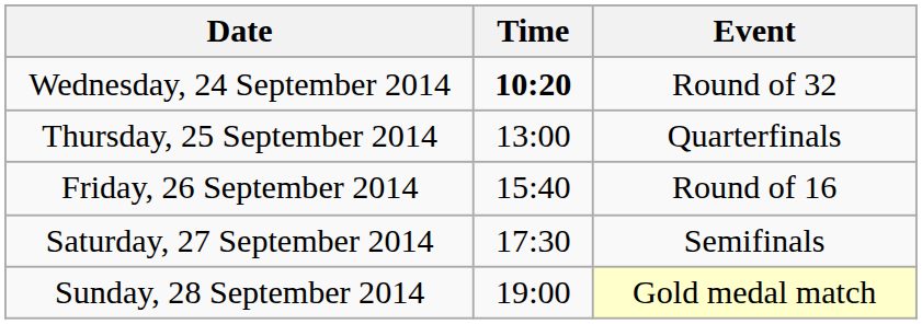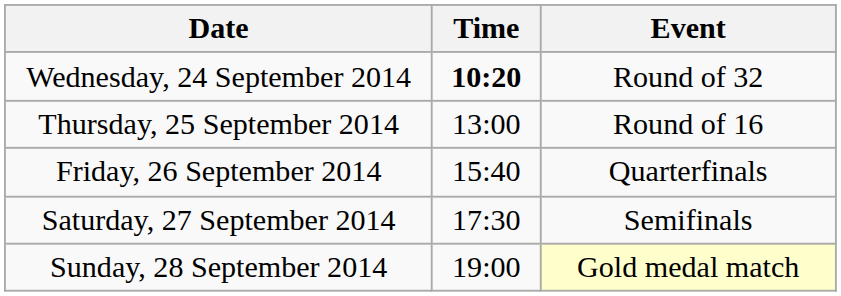 <table class = "wikitable" style="text-align:center;">
 <tr>
 <th width=220>Date</th>
 <th width=50>Time</th>
 <th width=150>Event</th>
 </tr>
 <tr>
 <td>Wednesday, 24 September 2014</td>
 <td><strong>10:20</strong></td>
 <td>Round of 32</td>
 </tr>
 <tr>
 <td>Thursday, 25 September 2014</td>
 <td>13:00</td>
-<td>Quarterfinals</td>
+<td>Round of 16</td>
 </tr>
 <tr>
 <td>Friday, 26 September 2014</td>
 <td>15:40</td>
-<td>Round of 16</td>
+<td>Quarterfinals</td>
 </tr>
 <tr>
 <td>Saturday, 27 September 2014</td>
 <td>17:30</td>
 <td>Semifinals</td>
 </tr>
 <tr>
 <td>Sunday, 28 September 2014</td>
 <td>19:00</td>
 <td bgcolor=ffffcc>Gold medal match</td>
 </tr>
 </table>
